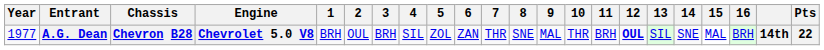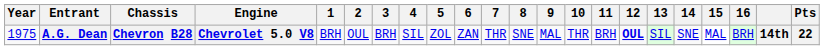 <table class="wikitable" style="text-align:center; font-size:90%">
 <tr>
 <th>Year</th>
 <th>Entrant</th>
 <th>Chassis</th>
 <th>Engine</th>
 <th>1</th>
 <th>2</th>
 <th>3</th>
 <th>4</th>
 <th>5</th>
 <th>6</th>
 <th>7</th>
 <th>8</th>
 <th>9</th>
 <th>10</th>
 <th>11</th>
 <th>12</th>
 <th>13</th>
 <th>14</th>
 <th>15</th>
 <th>16</th>
 <th></th>
 <th>Pts</th>
 </tr>
 <tr>
-<td><a href='#'>1977</a></td>
+<td><a href='#'>1975</a></td>
 <th><a href='#'>A.G. Dean</a></th>
 <th><a href='#'>Chevron</a> <a href='#'>B28</a></th>
 <th><a href='#'>Chevrolet</a> 5.0 <a href='#'>V8</a></th>
 <td><a href='#'>BRH</a></td>
 <td><a href='#'>OUL</a></td>
 <td><a href='#'>BRH</a></td>
 <td><a href='#'>SIL</a></td>
 <td><a href='#'>ZOL</a></td>
 <td><a href='#'>ZAN</a></td>
 <td><a href='#'>THR</a></td>
 <td><a href='#'>SNE</a></td>
 <td><a href='#'>MAL</a></td>
 <td><a href='#'>THR</a></td>
 <td><a href='#'>BRH</a></td>
 <td><strong><a href='#'>OUL</a></strong></td>
 <td style="background:#DFFFDF;"><a href='#'>SIL</a><br></td>
 <td><a href='#'>SNE</a></td>
 <td style="background:#FFFFFF;"><a href='#'>MAL</a><br></td>
 <td style="background:#DFFFDF;"><a href='#'>BRH</a><br></td>
 <th>14th</th>
 <th>22</th>
 </tr>
 </table>
